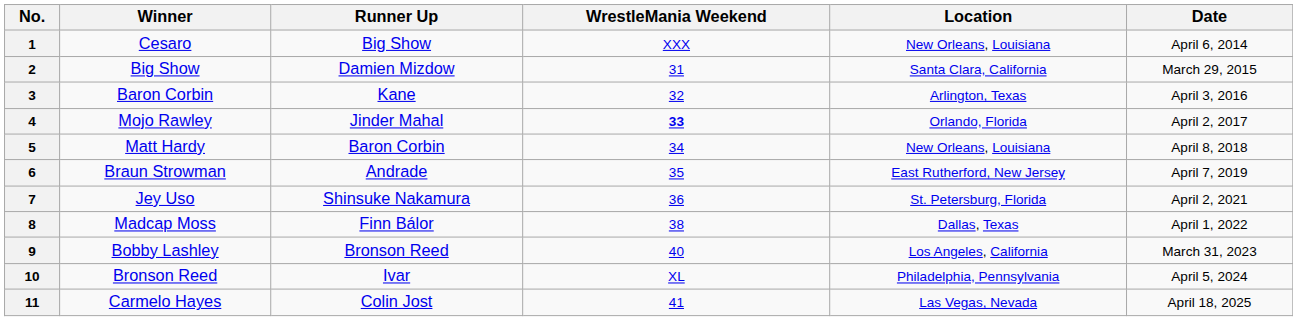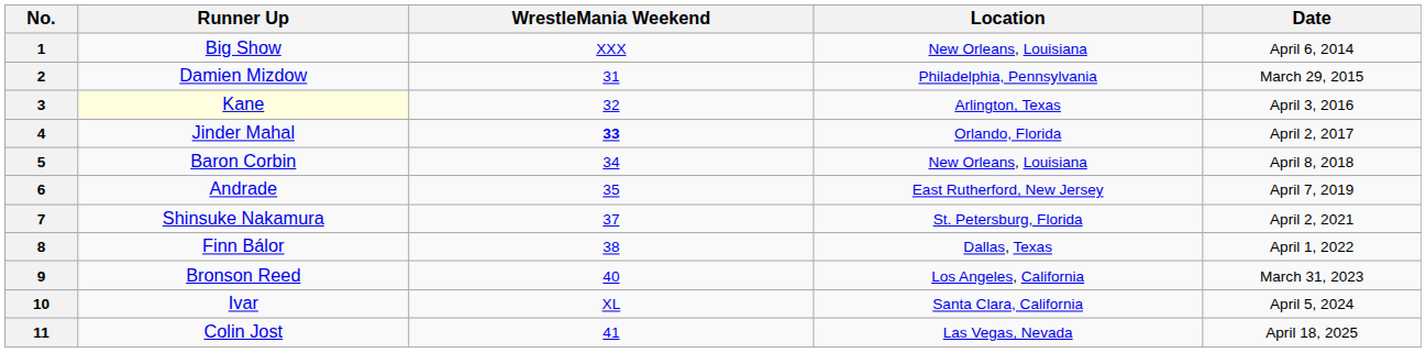 <table class="wikitable plainrowheaders" style="width:100%; text-align:center;">
 <tr>
 <th>No.</th>
-<th>Winner</th>
 <th>Runner Up</th>
 <th>WrestleMania Weekend</th>
 <th>Location</th>
 <th>Date</th>
 </tr>
 <tr>
 <th><small>1</small></th>
-<td><a href='#'>Cesaro</a></td>
 <td><a href='#'>Big Show</a></td>
 <td><a href='#'><small>XXX</small></a></td>
 <td><small><a href='#'>New Orleans</a>, <a href='#'>Louisiana</a></small></td>
 <td><small>April 6, 2014</small></td>
 </tr>
 <tr>
 <th><small>2</small></th>
-<td><a href='#'>Big Show</a></td>
 <td><a href='#'>Damien Mizdow</a></td>
 <td><small><a href='#'>31</a></small></td>
-<td><a href='#'><small>Santa Clara, California</small></a></td>
+<td><a href='#'><small>Philadelphia, Pennsylvania</small></a></td>
 <td><small>March 29, 2015</small></td>
 </tr>
 <tr>
 <th><small>3</small></th>
-<td><a href='#'>Baron Corbin</a></td>
-<td><a href='#'>Kane</a></td>
+<td style="background: lightyellow;"><a href='#'>Kane</a></td>
 <td><a href='#'><small>32</small></a></td>
 <td><a href='#'><small>Arlington, Texas</small></a></td>
 <td><small>April 3, 2016</small></td>
 </tr>
 <tr>
 <th><small>4</small></th>
-<td><a href='#'>Mojo Rawley</a></td>
 <td><a href='#'>Jinder Mahal</a></td>
 <td><strong><small><a href='#'>33</a></small></strong></td>
 <td><a href='#'><small>Orlando, Florida</small></a></td>
 <td><small>April 2, 2017</small></td>
 </tr>
 <tr>
 <th><small>5</small></th>
-<td><a href='#'>Matt Hardy</a></td>
 <td><a href='#'>Baron Corbin</a></td>
 <td><small><a href='#'>34</a></small></td>
 <td><small><a href='#'>New Orleans</a>, <a href='#'>Louisiana</a></small></td>
 <td><small>April 8, 2018</small></td>
 </tr>
 <tr>
 <th><small>6</small></th>
-<td><a href='#'>Braun Strowman</a></td>
 <td><a href='#'>Andrade</a></td>
 <td><small><a href='#'>35</a></small></td>
 <td><a href='#'><small>East Rutherford, New Jersey</small></a></td>
 <td><small>April 7, 2019</small></td>
 </tr>
 <tr>
 <th><small>7</small></th>
-<td><a href='#'>Jey Uso</a></td>
 <td><a href='#'>Shinsuke Nakamura</a></td>
-<td><small><a href='#'>36</a></small></td>
+<td><small><a href='#'>37</a></small></td>
 <td><a href='#'><small>St. Petersburg, Florida</small></a></td>
 <td><small>April 2, 2021</small></td>
 </tr>
 <tr>
 <th><small>8</small></th>
-<td><a href='#'>Madcap Moss</a></td>
 <td><a href='#'>Finn Bálor</a></td>
 <td><small><a href='#'>38</a></small></td>
 <td><small><a href='#'>Dallas</a>, <a href='#'>Texas</a></small></td>
 <td><small>April 1, 2022</small></td>
 </tr>
 <tr>
 <th><small>9</small></th>
-<td><a href='#'>Bobby Lashley</a></td>
 <td><a href='#'>Bronson Reed</a></td>
 <td><small><a href='#'>40</a></small></td>
 <td><small><a href='#'>Los Angeles</a>, <a href='#'>California</a></small></td>
 <td><small>March 31, 2023</small></td>
 </tr>
 <tr>
 <th><small>10</small></th>
-<td><a href='#'>Bronson Reed</a></td>
 <td><a href='#'>Ivar</a></td>
 <td><small><a href='#'>XL</a></small></td>
-<td><a href='#'><small>Philadelphia, Pennsylvania</small></a></td>
+<td><a href='#'><small>Santa Clara, California</small></a></td>
 <td><small>April 5, 2024</small></td>
 </tr>
 <tr>
 <th><small>11</small></th>
-<td><a href='#'>Carmelo Hayes</a></td>
 <td><a href='#'>Colin Jost</a></td>
 <td><small><a href='#'>41</a></small></td>
 <td><small><a href='#'>Las Vegas, Nevada</a></small></td>
 <td><small>April 18, 2025</small></td>
 </tr>
 </table>
